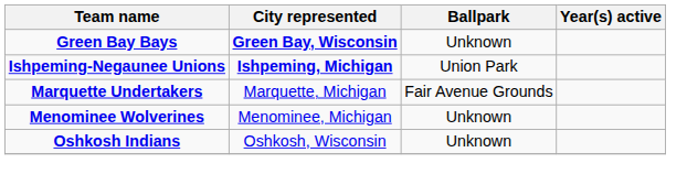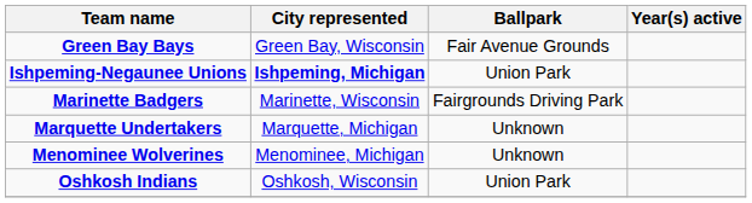 <table class="wikitable">
 <tr>
 <th>Team name</th>
 <th>City represented</th>
 <th>Ballpark</th>
 <th>Year(s) active</th>
 </tr>
 <tr align=center>
 <td><strong><a href='#'>Green Bay Bays</a></strong></td>
-<td><strong><a href='#'>Green Bay, Wisconsin</a></strong></td>
-<td>Unknown</td>
+<td><a href='#'>Green Bay, Wisconsin</a></td>
+<td>Fair Avenue Grounds</td>
 <td></td>
 </tr>
 <tr align=center>
 <td><strong><a href='#'>Ishpeming-Negaunee Unions</a></strong></td>
 <td><strong><a href='#'>Ishpeming, Michigan</a></strong></td>
 <td>Union Park</td>
 <td></td>
 </tr>
 <tr align=center>
+<td><strong><a href='#'>Marinette Badgers</a></strong></td>
+<td><a href='#'>Marinette, Wisconsin</a></td>
+<td>Fairgrounds Driving Park</td>
+<td></td>
+</tr>
+<tr align=center>
 <td><strong><a href='#'>Marquette Undertakers</a></strong></td>
 <td><a href='#'>Marquette, Michigan</a></td>
-<td>Fair Avenue Grounds</td>
+<td>Unknown</td>
 <td></td>
 </tr>
 <tr align=center>
 <td><strong><a href='#'>Menominee Wolverines</a></strong></td>
 <td><a href='#'>Menominee, Michigan</a></td>
 <td>Unknown</td>
 <td></td>
 </tr>
 <tr align=center>
 <td><strong><a href='#'>Oshkosh Indians</a></strong></td>
 <td><a href='#'>Oshkosh, Wisconsin</a></td>
-<td>Unknown</td>
+<td>Union Park</td>
 <td></td>
 </tr>
 <tr align=center>
 </tr>
 </table>
